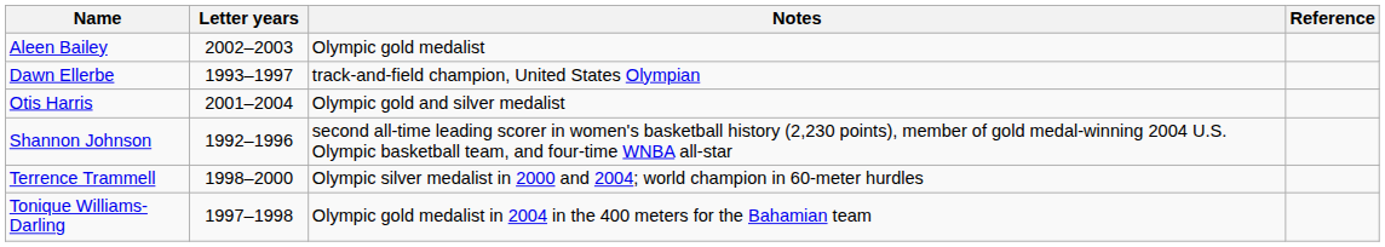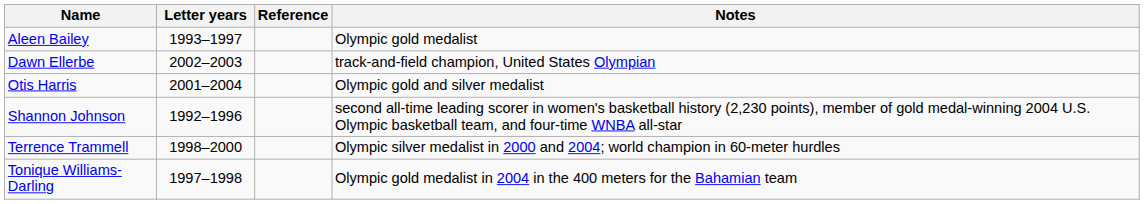 <table class="wikitable sortable">
 <tr>
 <th width="160">Name</th>
 <th width="100">Letter years</th>
+<th width="*" class="unsortable">Reference</th>
 <th width="*" class="unsortable">Notes</th>
-<th width="*" class="unsortable">Reference</th>
 </tr>
 <tr>
 <td><a href='#'>Aleen Bailey</a></td>
-<td align="center">2002–2003</td>
+<td align="center">1993–1997</td>
+<td></td>
 <td>Olympic gold medalist</td>
-<td></td>
 </tr>
 <tr>
 <td><a href='#'>Dawn Ellerbe</a></td>
-<td align="center">1993–1997</td>
+<td align="center">2002–2003</td>
+<td></td>
 <td>track-and-field champion, United States <a href='#'>Olympian</a></td>
-<td></td>
 </tr>
 <tr>
 <td><a href='#'>Otis Harris</a></td>
 <td align="center">2001–2004</td>
+<td></td>
 <td>Olympic gold and silver medalist</td>
-<td></td>
 </tr>
 <tr>
 <td><a href='#'>Shannon Johnson</a></td>
 <td align="center">1992–1996</td>
+<td></td>
 <td>second all-time leading scorer in women's basketball history (2,230 points), member of gold medal-winning 2004 U.S. Olympic basketball team, and four-time <a href='#'>WNBA</a> all-star</td>
-<td></td>
 </tr>
 <tr>
 <td><a href='#'>Terrence Trammell</a></td>
 <td align="center">1998–2000</td>
+<td></td>
 <td>Olympic silver medalist in <a href='#'>2000</a> and <a href='#'>2004</a>; world champion in 60-meter hurdles</td>
-<td></td>
 </tr>
 <tr>
 <td><a href='#'>Tonique Williams-Darling</a></td>
 <td align="center">1997–1998</td>
+<td></td>
 <td>Olympic gold medalist in <a href='#'>2004</a> in the 400 meters for the <a href='#'>Bahamian</a> team</td>
-<td></td>
 </tr>
 </table>
